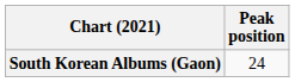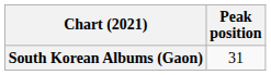 <table class="wikitable sortable plainrowheaders" style="text-align:center">
 <tr>
 <th scope="col">Chart (2021)</th>
 <th scope="col">Peak<br>position</th>
 </tr>
 <tr>
 <th scope="row">South Korean Albums (Gaon)</th>
-<td>24</td>
+<td>31</td>
 </tr>
 </table>
